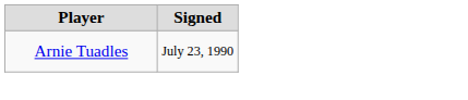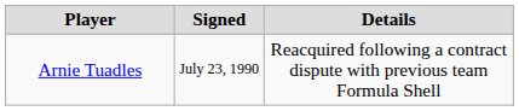 <table class="wikitable" style="text-align: center">
 <tr align="center" bgcolor="#dddddd">
 <td style="width:140px"><strong>Player</strong></td>
 <td style="width:70px"><strong>Signed</strong></td>
+<td style="width:210px"><strong>Details</strong></td>
 </tr>
 <tr style="height:40px">
 <td><a href='#'>Arnie Tuadles</a></td>
 <td style="font-size: 80%">July 23, 1990</td>
+<td>Reacquired following a contract dispute with previous team Formula Shell</td>
 </tr>
 </table>
